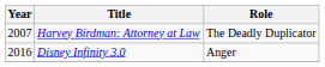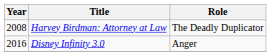 <table class="wikitable sortable">
 <tr>
 <th>Year</th>
 <th width="220">Title</th>
 <th>Role</th>
 </tr>
 <tr>
-<td>2007</td>
+<td>2008</td>
 <td><em><a href='#'>Harvey Birdman: Attorney at Law</a></em></td>
 <td>The Deadly Duplicator</td>
 </tr>
 <tr>
 <td>2016</td>
 <td><em><a href='#'>Disney Infinity 3.0</a></em></td>
 <td>Anger</td>
 </tr>
 <tr>
 </tr>
 </table>
